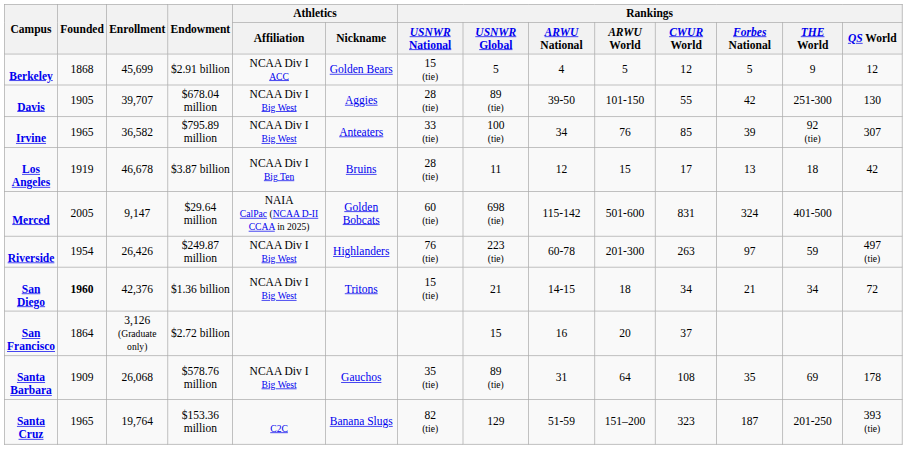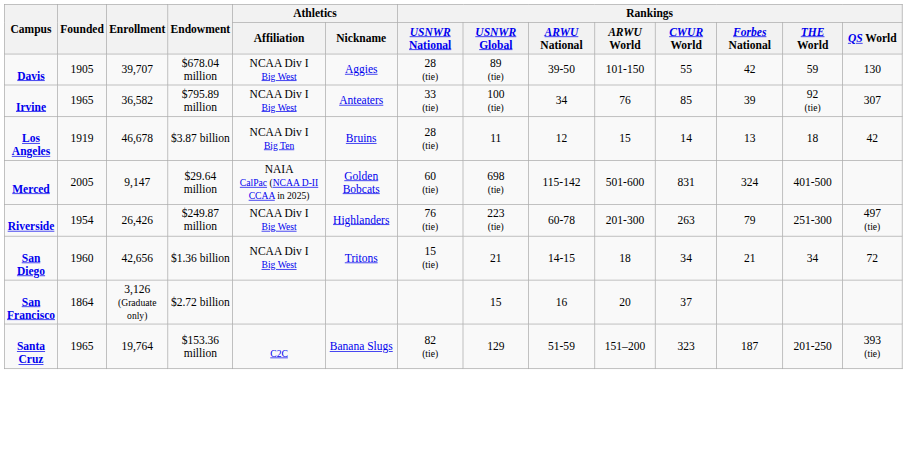 <table class="wikitable sortable" style="text-align:center;">
 <tr>
 <th rowspan="2">Campus</th>
 <th rowspan="2">Founded</th>
 <th rowspan="2">Enrollment<br></th>
 <th rowspan="2" data-sort-type="number">Endowment<br></th>
 <th colspan="2">Athletics</th>
 <th colspan="8">Rankings</th>
 </tr>
 <tr>
 <th style="width:12em;">Affiliation</th>
 <th style="width:7em;">Nickname</th>
 <th style="width:7.5em;" data-sort-type="number"><a href='#'><em>USNWR</em> National</a><br></th>
 <th style="width:7.5em;" data-sort-type="number"><a href='#'><em>USNWR</em> Global</a><br></th>
 <th style="width:7.5em;" data-sort-type="number"><em><a href='#'>ARWU</a></em> National<br></th>
 <th style="width:7.5em;" data-sort-type="number"><em>ARWU</em> World<br></th>
 <th style="width:7.5em;" data-sort-type="number"><em><a href='#'>CWUR</a></em> World<br></th>
 <th style="width:7.5em;" data-sort-type="number"><em><a href='#'>Forbes</a></em> National<br></th>
 <th style="width:7.5em;" data-sort-type="number"><em><a href='#'>THE</a></em> World<br></th>
 <th style="width:7.5em;" data-sort-type="number"><em><a href='#'>QS</a></em> World<br></th>
 </tr>
 <tr>
-<td><br><strong><a href='#'>Berkeley</a></strong></td>
-<td>1868</td>
-<td>45,699</td>
-<td data-sort-value="2910">$2.91 billion</td>
-<td>NCAA Div I<br><small><a href='#'>ACC</a></small></td>
-<td><a href='#'>Golden Bears</a></td>
-<td>15<br><small>(tie)</small></td>
-<td>5</td>
-<td>4</td>
-<td>5</td>
-<td>12</td>
-<td>5</td>
-<td>9</td>
-<td>12</td>
-</tr>
-<tr>
 <td><br><strong><a href='#'>Davis</a></strong></td>
 <td>1905</td>
 <td>39,707</td>
 <td data-sort-value="678">$678.04 million</td>
 <td>NCAA Div I<br><small><a href='#'>Big West</a></small></td>
 <td><a href='#'>Aggies</a></td>
 <td>28<br><small>(tie)</small></td>
 <td>89<br><small>(tie)</small></td>
 <td>39-50</td>
 <td>101-150</td>
 <td>55</td>
 <td>42</td>
-<td>251-300</td>
+<td>59</td>
 <td>130</td>
 </tr>
 <tr>
 <td><br><strong><a href='#'>Irvine</a></strong></td>
 <td>1965</td>
 <td>36,582</td>
 <td data-sort-value="795">$795.89 million</td>
 <td>NCAA Div I<br><small><a href='#'>Big West</a></small></td>
 <td><a href='#'>Anteaters</a></td>
 <td>33<br><small>(tie)</small></td>
 <td>100<br><small>(tie)</small></td>
 <td>34</td>
 <td>76</td>
 <td>85</td>
 <td>39</td>
 <td>92<br><small>(tie)</small></td>
 <td>307</td>
 </tr>
 <tr>
 <td><br><strong><a href='#'>Los Angeles</a></strong></td>
 <td>1919</td>
 <td>46,678</td>
 <td data-sort-value="3870">$3.87 billion</td>
 <td>NCAA Div I<br><small><a href='#'>Big Ten</a></small></td>
 <td><a href='#'>Bruins</a></td>
 <td>28<br><small>(tie)</small></td>
 <td>11</td>
 <td>12</td>
 <td>15</td>
-<td>17</td>
+<td>14</td>
 <td>13</td>
 <td>18</td>
 <td>42</td>
 </tr>
 <tr>
 <td><br><strong><a href='#'>Merced</a></strong></td>
 <td>2005</td>
 <td>9,147</td>
 <td data-sort-value="29">$29.64 million</td>
 <td>NAIA<br><small><a href='#'>CalPac</a> (<a href='#'>NCAA D-II</a> <a href='#'>CCAA</a> in 2025)</small></td>
 <td><a href='#'>Golden Bobcats</a></td>
 <td>60<br><small>(tie)</small></td>
 <td>698<br><small>(tie)</small></td>
 <td>115-142</td>
 <td>501-600</td>
 <td>831</td>
 <td>324</td>
 <td>401-500</td>
 <td></td>
 </tr>
 <tr>
 <td><br><strong><a href='#'>Riverside</a></strong></td>
 <td>1954</td>
 <td>26,426</td>
 <td data-sort-value="249">$249.87 million</td>
 <td>NCAA Div I<br><small><a href='#'>Big West</a></small></td>
 <td><a href='#'>Highlanders</a></td>
 <td>76<br><small>(tie)</small></td>
 <td>223<br><small>(tie)</small></td>
 <td>60-78</td>
 <td>201-300</td>
 <td>263</td>
-<td>97</td>
-<td>59</td>
+<td>79</td>
+<td>251-300</td>
 <td>497<br><small>(tie)</small></td>
 </tr>
 <tr>
 <td><br><strong><a href='#'>San Diego</a></strong></td>
-<td><strong>1960</strong></td>
-<td>42,376</td>
+<td>1960</td>
+<td>42,656</td>
 <td data-sort-value="1360">$1.36 billion</td>
 <td>NCAA Div I<br><small><a href='#'>Big West</a></small></td>
 <td><a href='#'>Tritons</a></td>
 <td>15<br><small>(tie)</small></td>
 <td>21</td>
 <td>14-15</td>
 <td>18</td>
 <td>34</td>
 <td>21</td>
 <td>34</td>
 <td>72</td>
 </tr>
 <tr>
 <td><br><strong><a href='#'>San Francisco</a></strong></td>
 <td>1864</td>
 <td>3,126<br><small>(Graduate only)</small></td>
 <td data-sort-value="2720">$2.72 billion</td>
 <td></td>
 <td></td>
 <td></td>
 <td>15</td>
 <td>16</td>
 <td>20</td>
 <td>37</td>
 <td></td>
 <td></td>
 <td></td>
 </tr>
 <tr>
-<td><br><strong><a href='#'>Santa Barbara</a></strong></td>
-<td>1909</td>
-<td>26,068</td>
-<td data-sort-value="578">$578.76 million</td>
-<td>NCAA Div I<br><small><a href='#'>Big West</a></small></td>
-<td><a href='#'>Gauchos</a></td>
-<td>35<br><small>(tie)</small></td>
-<td>89<br><small>(tie)</small></td>
-<td>31</td>
-<td>64</td>
-<td>108</td>
-<td>35</td>
-<td>69</td>
-<td>178</td>
-</tr>
-<tr>
 <td><br><strong><a href='#'>Santa Cruz</a></strong></td>
 <td>1965</td>
 <td>19,764</td>
 <td data-sort-value="153">$153.36 million</td>
 <td><br><small><a href='#'>C2C</a></small></td>
 <td><a href='#'>Banana Slugs</a></td>
 <td>82<br><small>(tie)</small></td>
 <td>129</td>
 <td>51-59</td>
 <td>151–200</td>
 <td>323</td>
 <td>187</td>
 <td>201-250</td>
 <td>393<br><small>(tie)</small></td>
 </tr>
 </table>
